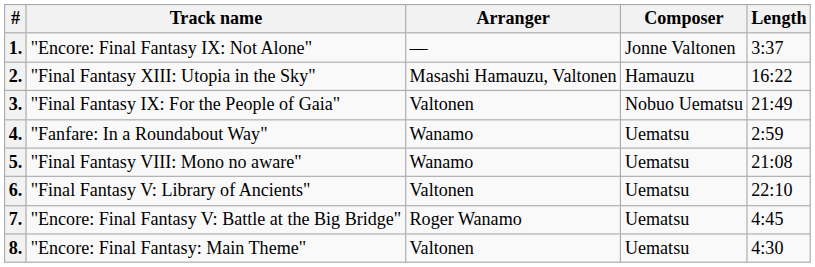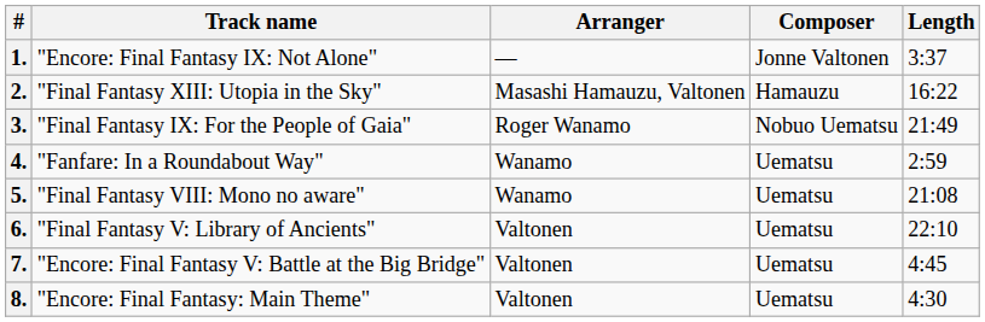 <table class="wikitable plainrowheaders">
 <tr>
 <th scope="col">#</th>
 <th scope="col">Track name</th>
 <th scope="col">Arranger</th>
 <th scope="col">Composer</th>
 <th scope="col">Length</th>
 </tr>
 <tr>
 <th scope="row">1.</th>
 <td>"Encore: Final Fantasy IX: Not Alone"</td>
 <td>—</td>
 <td>Jonne Valtonen</td>
 <td>3:37</td>
 </tr>
 <tr>
 <th scope="row">2.</th>
 <td>"Final Fantasy XIII: Utopia in the Sky"</td>
 <td>Masashi Hamauzu, Valtonen</td>
 <td>Hamauzu</td>
 <td>16:22</td>
 </tr>
 <tr>
 <th scope="row">3.</th>
 <td>"Final Fantasy IX: For the People of Gaia"</td>
-<td>Valtonen</td>
+<td>Roger Wanamo</td>
 <td>Nobuo Uematsu</td>
 <td>21:49</td>
 </tr>
 <tr>
 <th scope="row">4.</th>
 <td>"Fanfare: In a Roundabout Way"</td>
 <td>Wanamo</td>
 <td>Uematsu</td>
 <td>2:59</td>
 </tr>
 <tr>
 <th scope="row">5.</th>
 <td>"Final Fantasy VIII: Mono no aware"</td>
 <td>Wanamo</td>
 <td>Uematsu</td>
 <td>21:08</td>
 </tr>
 <tr>
 <th scope="row">6.</th>
 <td>"Final Fantasy V: Library of Ancients"</td>
 <td>Valtonen</td>
 <td>Uematsu</td>
 <td>22:10</td>
 </tr>
 <tr>
 <th scope="row">7.</th>
 <td>"Encore: Final Fantasy V: Battle at the Big Bridge"</td>
-<td>Roger Wanamo</td>
+<td>Valtonen</td>
 <td>Uematsu</td>
 <td>4:45</td>
 </tr>
 <tr>
 <th scope="row">8.</th>
 <td>"Encore: Final Fantasy: Main Theme"</td>
 <td>Valtonen</td>
 <td>Uematsu</td>
 <td>4:30</td>
 </tr>
 </table>
